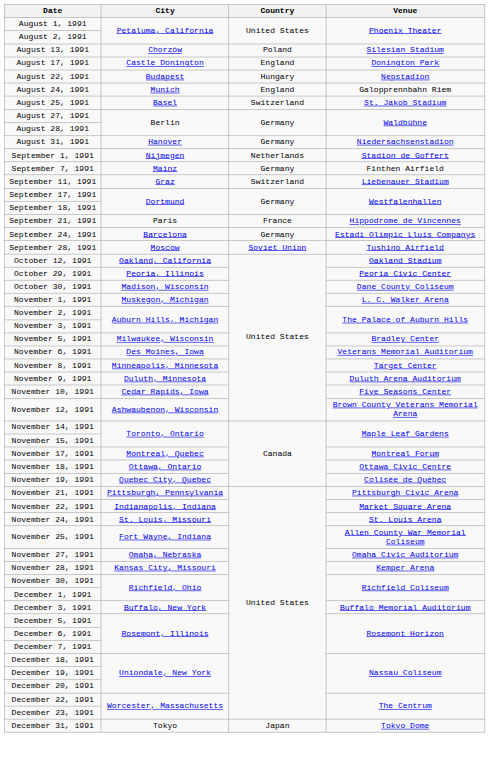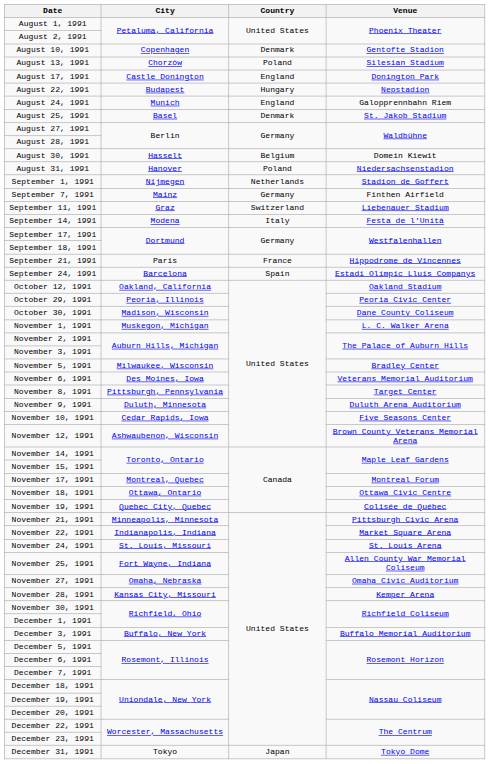 <table class="wikitable plainrowheaders" style="text-align:center;">
 <tr>
 <th width="150">Date</th>
 <th width="200">City</th>
 <th width="150">Country</th>
 <th width="250">Venue</th>
 </tr>
 <tr>
 <td>August 1, 1991</td>
 <td rowspan="2"><a href='#'>Petaluma, California</a></td>
 <td rowspan="2">United States</td>
 <td rowspan="2"><a href='#'>Phoenix Theater</a></td>
 </tr>
 <tr>
 <td>August 2, 1991</td>
+</tr>
+<tr>
+<td>August 10, 1991</td>
+<td><a href='#'>Copenhagen</a></td>
+<td>Denmark</td>
+<td><a href='#'>Gentofte Stadion</a></td>
 </tr>
 <tr>
 <td>August 13, 1991</td>
 <td><a href='#'>Chorzów</a></td>
 <td>Poland</td>
 <td><a href='#'>Silesian Stadium</a></td>
 </tr>
 <tr>
 <td>August 17, 1991</td>
 <td><a href='#'>Castle Donington</a></td>
 <td>England</td>
 <td><a href='#'>Donington Park</a></td>
 </tr>
 <tr>
 <td>August 22, 1991</td>
 <td><a href='#'>Budapest</a></td>
 <td>Hungary</td>
 <td><a href='#'>Nepstadion</a></td>
 </tr>
 <tr>
 <td>August 24, 1991</td>
 <td><a href='#'>Munich</a></td>
 <td>England</td>
 <td>Galopprennbahn Riem</td>
 </tr>
 <tr>
 <td>August 25, 1991</td>
 <td><a href='#'>Basel</a></td>
-<td>Switzerland</td>
+<td>Denmark</td>
 <td><a href='#'>St. Jakob Stadium</a></td>
 </tr>
 <tr>
 <td>August 27, 1991</td>
 <td rowspan="2">Berlin</td>
 <td rowspan="2">Germany</td>
 <td rowspan="2"><a href='#'>Waldbühne</a></td>
 </tr>
 <tr>
 <td>August 28, 1991</td>
 </tr>
 <tr>
+<td>August 30, 1991</td>
+<td><a href='#'>Hasselt</a></td>
+<td>Belgium</td>
+<td>Domein Kiewit</td>
+</tr>
+<tr>
 <td>August 31, 1991</td>
 <td><a href='#'>Hanover</a></td>
-<td>Germany</td>
+<td>Poland</td>
 <td><a href='#'>Niedersachsenstadion</a></td>
 </tr>
 <tr>
 <td>September 1, 1991</td>
 <td><a href='#'>Nijmegen</a></td>
 <td>Netherlands</td>
 <td><a href='#'>Stadion de Goffert</a></td>
 </tr>
 <tr>
 <td>September 7, 1991</td>
 <td><a href='#'>Mainz</a></td>
 <td>Germany</td>
 <td>Finthen Airfield</td>
 </tr>
 <tr>
 <td>September 11, 1991</td>
 <td><a href='#'>Graz</a></td>
 <td>Switzerland</td>
 <td><a href='#'>Liebenauer Stadium</a></td>
 </tr>
 <tr>
+<td>September 14, 1991</td>
+<td><a href='#'>Modena</a></td>
+<td>Italy</td>
+<td><a href='#'>Festa de l'Unità</a></td>
+</tr>
+<tr>
 <td>September 17, 1991</td>
 <td rowspan="2"><a href='#'>Dortmund</a></td>
 <td rowspan="2">Germany</td>
 <td rowspan="2"><a href='#'>Westfalenhallen</a></td>
 </tr>
 <tr>
 <td>September 18, 1991</td>
 </tr>
 <tr>
 <td>September 21, 1991</td>
 <td>Paris</td>
 <td>France</td>
 <td><a href='#'>Hippodrome de Vincennes</a></td>
 </tr>
 <tr>
 <td>September 24, 1991</td>
 <td><a href='#'>Barcelona</a></td>
-<td>Germany</td>
+<td>Spain</td>
 <td><a href='#'>Estadi Olímpic Lluís Companys</a></td>
-</tr>
-<tr>
-<td>September 28, 1991</td>
-<td><a href='#'>Moscow</a></td>
-<td><a href='#'>Soviet Union</a></td>
-<td><a href='#'>Tushino Airfield</a></td>
 </tr>
 <tr>
 <td>October 12, 1991</td>
 <td><a href='#'>Oakland, California</a></td>
 <td rowspan="12">United States</td>
 <td><a href='#'>Oakland Stadium</a></td>
 </tr>
 <tr>
 <td>October 29, 1991</td>
 <td><a href='#'>Peoria, Illinois</a></td>
 <td><a href='#'>Peoria Civic Center</a></td>
 </tr>
 <tr>
 <td>October 30, 1991</td>
 <td><a href='#'>Madison, Wisconsin</a></td>
 <td><a href='#'>Dane County Coliseum</a></td>
 </tr>
 <tr>
 <td>November 1, 1991</td>
 <td><a href='#'>Muskegon, Michigan</a></td>
 <td><a href='#'>L. C. Walker Arena</a></td>
 </tr>
 <tr>
 <td>November 2, 1991</td>
 <td rowspan="2"><a href='#'>Auburn Hills, Michigan</a></td>
 <td rowspan="2"><a href='#'>The Palace of Auburn Hills</a></td>
 </tr>
 <tr>
 <td>November 3, 1991</td>
 </tr>
 <tr>
 <td>November 5, 1991</td>
 <td><a href='#'>Milwaukee, Wisconsin</a></td>
 <td><a href='#'>Bradley Center</a></td>
 </tr>
 <tr>
 <td>November 6, 1991</td>
 <td><a href='#'>Des Moines, Iowa</a></td>
 <td><a href='#'>Veterans Memorial Auditorium</a></td>
 </tr>
 <tr>
 <td>November 8, 1991</td>
-<td><a href='#'>Minneapolis, Minnesota</a></td>
+<td><a href='#'>Pittsburgh, Pennsylvania</a></td>
 <td><a href='#'>Target Center</a></td>
 </tr>
 <tr>
 <td>November 9, 1991</td>
 <td><a href='#'>Duluth, Minnesota</a></td>
 <td><a href='#'>Duluth Arena Auditorium</a></td>
 </tr>
 <tr>
 <td>November 10, 1991</td>
 <td><a href='#'>Cedar Rapids, Iowa</a></td>
 <td><a href='#'>Five Seasons Center</a></td>
 </tr>
 <tr>
 <td>November 12, 1991</td>
 <td><a href='#'>Ashwaubenon, Wisconsin</a></td>
 <td><a href='#'>Brown County Veterans Memorial Arena</a></td>
 </tr>
 <tr>
 <td>November 14, 1991</td>
 <td rowspan="2"><a href='#'>Toronto, Ontario</a></td>
 <td rowspan="5">Canada</td>
 <td rowspan="2"><a href='#'>Maple Leaf Gardens</a></td>
 </tr>
 <tr>
 <td>November 15, 1991</td>
 </tr>
 <tr>
 <td>November 17, 1991</td>
 <td><a href='#'>Montreal, Quebec</a></td>
 <td><a href='#'>Montreal Forum</a></td>
 </tr>
 <tr>
 <td>November 18, 1991</td>
 <td><a href='#'>Ottawa, Ontario</a></td>
 <td><a href='#'>Ottawa Civic Centre</a></td>
 </tr>
 <tr>
 <td>November 19, 1991</td>
 <td><a href='#'>Quebec City, Quebec</a></td>
 <td><a href='#'>Colisée de Québec</a></td>
 </tr>
 <tr>
 <td>November 21, 1991</td>
-<td><a href='#'>Pittsburgh, Pennsylvania</a></td>
+<td><a href='#'>Minneapolis, Minnesota</a></td>
 <td rowspan="17">United States</td>
 <td><a href='#'>Pittsburgh Civic Arena</a></td>
 </tr>
 <tr>
 <td>November 22, 1991</td>
 <td><a href='#'>Indianapolis, Indiana</a></td>
 <td><a href='#'>Market Square Arena</a></td>
 </tr>
 <tr>
 <td>November 24, 1991</td>
 <td><a href='#'>St. Louis, Missouri</a></td>
 <td><a href='#'>St. Louis Arena</a></td>
 </tr>
 <tr>
 <td>November 25, 1991</td>
 <td><a href='#'>Fort Wayne, Indiana</a></td>
 <td><a href='#'>Allen County War Memorial Coliseum</a></td>
 </tr>
 <tr>
 <td>November 27, 1991</td>
 <td><a href='#'>Omaha, Nebraska</a></td>
 <td><a href='#'>Omaha Civic Auditorium</a></td>
 </tr>
 <tr>
 <td>November 28, 1991</td>
 <td><a href='#'>Kansas City, Missouri</a></td>
 <td><a href='#'>Kemper Arena</a></td>
 </tr>
 <tr>
 <td>November 30, 1991</td>
 <td rowspan="2"><a href='#'>Richfield, Ohio</a></td>
 <td rowspan="2"><a href='#'>Richfield Coliseum</a></td>
 </tr>
 <tr>
 <td>December 1, 1991</td>
 </tr>
 <tr>
 <td>December 3, 1991</td>
 <td><a href='#'>Buffalo, New York</a></td>
 <td><a href='#'>Buffalo Memorial Auditorium</a></td>
 </tr>
 <tr>
 <td>December 5, 1991</td>
 <td rowspan="3"><a href='#'>Rosemont, Illinois</a></td>
 <td rowspan="3"><a href='#'>Rosemont Horizon</a></td>
 </tr>
 <tr>
 <td>December 6, 1991</td>
 </tr>
 <tr>
 <td>December 7, 1991</td>
 </tr>
 <tr>
 <td>December 18, 1991</td>
 <td rowspan="3"><a href='#'>Uniondale, New York</a></td>
 <td rowspan="3"><a href='#'>Nassau Coliseum</a></td>
 </tr>
 <tr>
 <td>December 19, 1991</td>
 </tr>
 <tr>
 <td>December 20, 1991</td>
 </tr>
 <tr>
 <td>December 22, 1991</td>
 <td rowspan="2"><a href='#'>Worcester, Massachusetts</a></td>
 <td rowspan="2"><a href='#'>The Centrum</a></td>
 </tr>
 <tr>
 <td>December 23, 1991</td>
 </tr>
 <tr>
 <td>December 31, 1991</td>
 <td>Tokyo</td>
 <td>Japan</td>
 <td><a href='#'>Tokyo Dome</a></td>
 </tr>
 </table>
